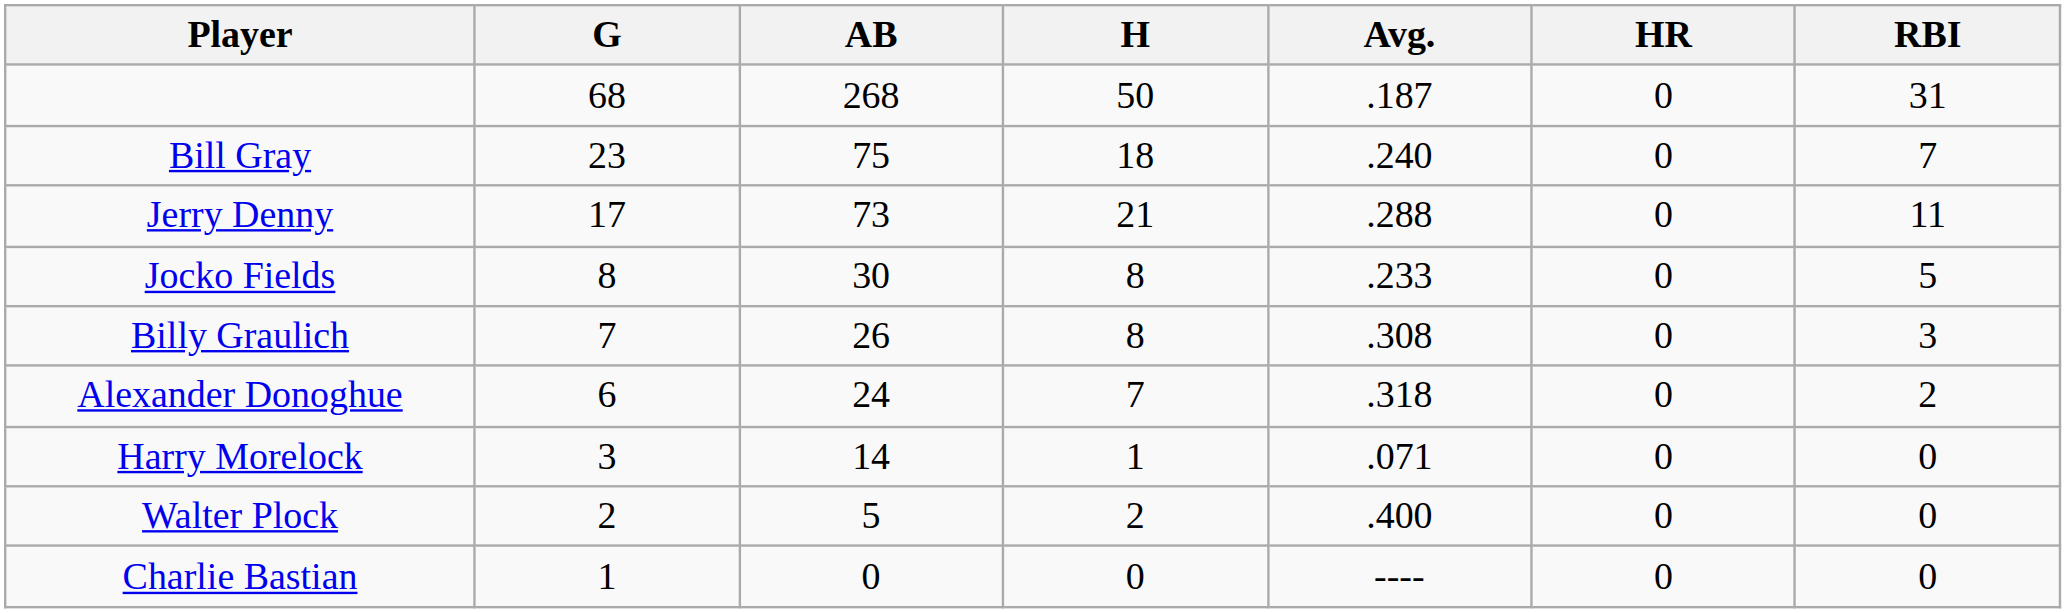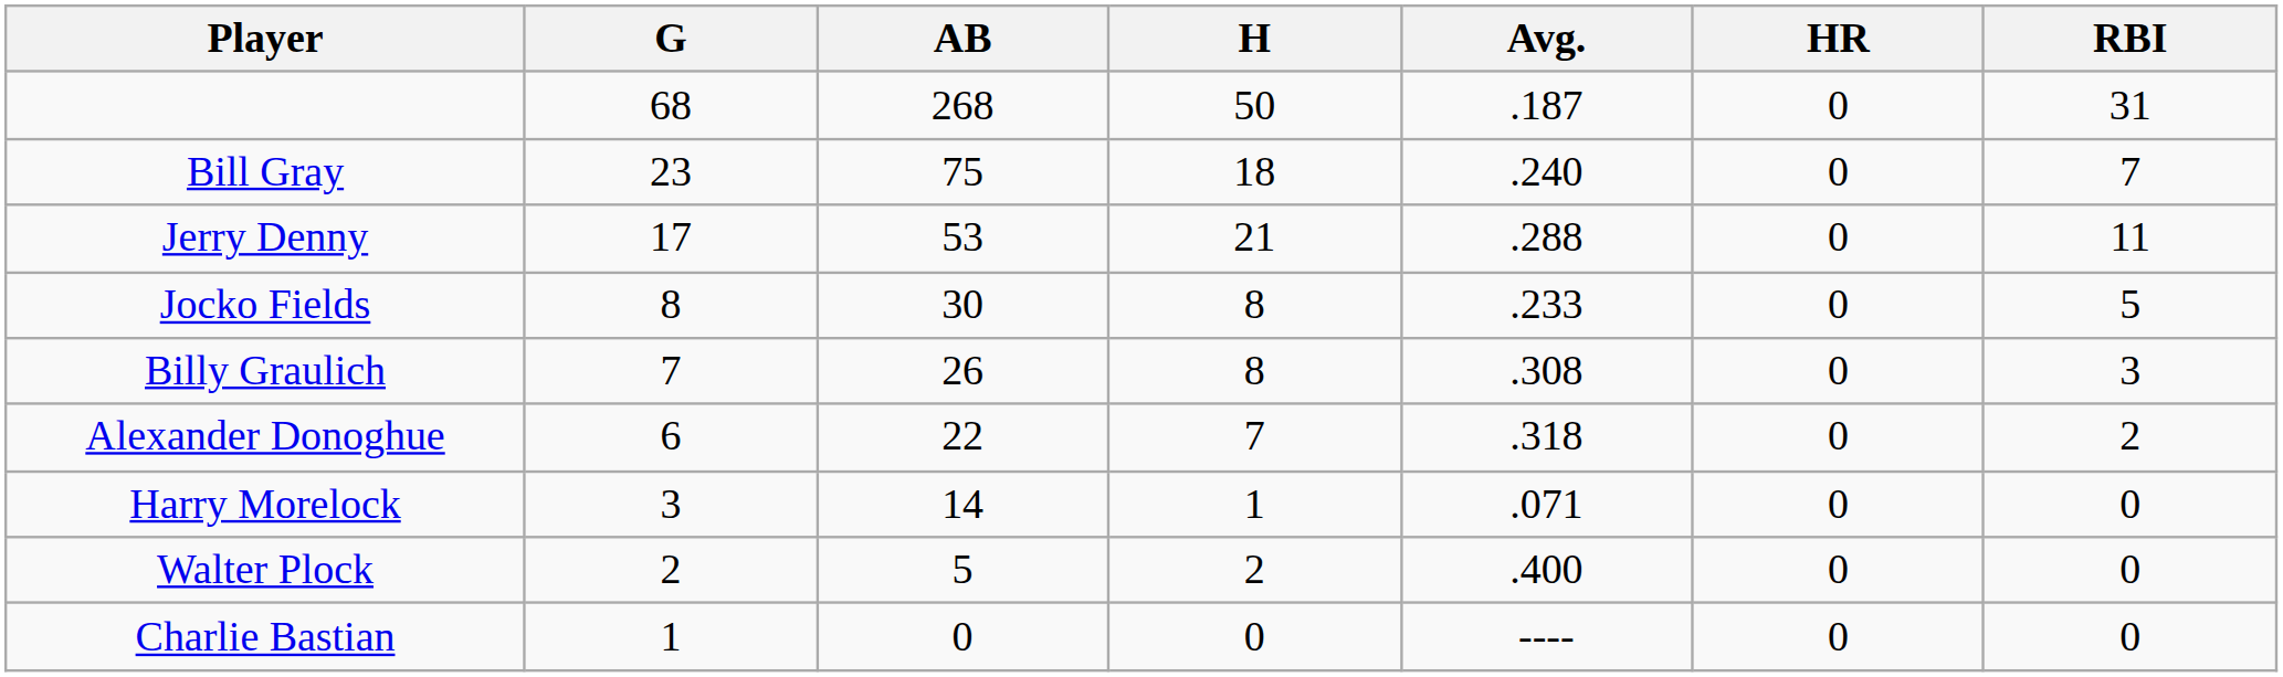 <table class="wikitable sortable">
 <tr>
 <th bgcolor="#DDDDFF" width="16%">Player</th>
 <th bgcolor="#DDDDFF" width="9%">G</th>
 <th bgcolor="#DDDDFF" width="9%">AB</th>
 <th bgcolor="#DDDDFF" width="9%">H</th>
 <th bgcolor="#DDDDFF" width="9%">Avg.</th>
 <th bgcolor="#DDDDFF" width="9%">HR</th>
 <th bgcolor="#DDDDFF" width="9%">RBI</th>
 </tr>
 <tr align="center">
 <td></td>
 <td>68</td>
 <td>268</td>
 <td>50</td>
 <td>.187</td>
 <td>0</td>
 <td>31</td>
 </tr>
 <tr align="center">
 <td><a href='#'>Bill Gray</a></td>
 <td>23</td>
 <td>75</td>
 <td>18</td>
 <td>.240</td>
 <td>0</td>
 <td>7</td>
 </tr>
 <tr align=center>
 <td><a href='#'>Jerry Denny</a></td>
 <td>17</td>
-<td>73</td>
+<td>53</td>
 <td>21</td>
 <td>.288</td>
 <td>0</td>
 <td>11</td>
 </tr>
 <tr align=center>
 <td><a href='#'>Jocko Fields</a></td>
 <td>8</td>
 <td>30</td>
 <td>8</td>
 <td>.233</td>
 <td>0</td>
 <td>5</td>
 </tr>
 <tr align=center>
 <td><a href='#'>Billy Graulich</a></td>
 <td>7</td>
 <td>26</td>
 <td>8</td>
 <td>.308</td>
 <td>0</td>
 <td>3</td>
 </tr>
 <tr align=center>
 <td><a href='#'>Alexander Donoghue</a></td>
 <td>6</td>
-<td>24</td>
+<td>22</td>
 <td>7</td>
 <td>.318</td>
 <td>0</td>
 <td>2</td>
 </tr>
 <tr align=center>
 <td><a href='#'>Harry Morelock</a></td>
 <td>3</td>
 <td>14</td>
 <td>1</td>
 <td>.071</td>
 <td>0</td>
 <td>0</td>
 </tr>
 <tr align=center>
 <td><a href='#'>Walter Plock</a></td>
 <td>2</td>
 <td>5</td>
 <td>2</td>
 <td>.400</td>
 <td>0</td>
 <td>0</td>
 </tr>
 <tr align=center>
 <td><a href='#'>Charlie Bastian</a></td>
 <td>1</td>
 <td>0</td>
 <td>0</td>
 <td>----</td>
 <td>0</td>
 <td>0</td>
 </tr>
 </table>
